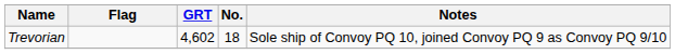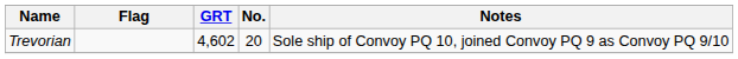 <table class="wikitable sortable">
 <tr>
 </tr>
 <tr>
 <th scope="col" width="60px">Name</th>
 <th scope="col" width="120px">Flag</th>
 <th scope="col" width="30px"><a href='#'>GRT</a></th>
 <th scope="col" width="20px">No.</th>
 <th>Notes</th>
 </tr>
 <tr>
 <td align="left"><em>Trevorian</em></td>
 <td align="left"></td>
 <td align="right">4,602</td>
-<td align="center">18</td>
+<td align="center">20</td>
 <td align="left">Sole ship of Convoy PQ 10, joined Convoy PQ 9 as Convoy PQ 9/10</td>
 </tr>
 <tr>
 </tr>
 </table>
